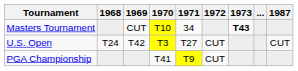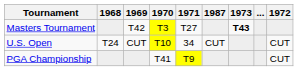 <table class="wikitable" style="font-size:95%;text-align:center;">
 <tr>
 <th>Tournament</th>
 <th>1968</th>
 <th>1969</th>
 <th>1970</th>
 <th>1971</th>
-<th>1972</th>
+<th>1987</th>
 <th>1973</th>
 <th>...</th>
-<th>1987</th>
+<th>1972</th>
 </tr>
 <tr>
 <td align=left><a href='#'>Masters Tournament</a></td>
 <td style="background:#eee;"></td>
-<td>CUT</td>
-<td style="background:yellow;">T10</td>
-<td>34</td>
+<td>T42</td>
+<td style="background:yellow;">T3</td>
+<td>T27</td>
 <td style="background:#eee;"></td>
 <td><strong>T43</strong></td>
 <td style="background:#eee;"></td>
 <td style="background:#eee;"></td>
 </tr>
 <tr>
 <td align=left><a href='#'>U.S. Open</a></td>
 <td>T24</td>
-<td>T42</td>
-<td style="background:yellow;">T3</td>
-<td>T27</td>
+<td>CUT</td>
+<td style="background:yellow;">T10</td>
+<td>34</td>
 <td>CUT</td>
 <td style="background:#eee;"></td>
 <td style="background:#eee;"></td>
 <td>CUT</td>
 </tr>
 <tr>
 <td align=left><a href='#'>PGA Championship</a></td>
 <td style="background:#eee;"></td>
 <td style="background:#eee;"></td>
 <td>T41</td>
 <td style="background:yellow;">T9</td>
-<td>CUT</td>
 <td style="background:#eee;"></td>
 <td style="background:#eee;"></td>
 <td style="background:#eee;"></td>
+<td>CUT</td>
 </tr>
 </table>
